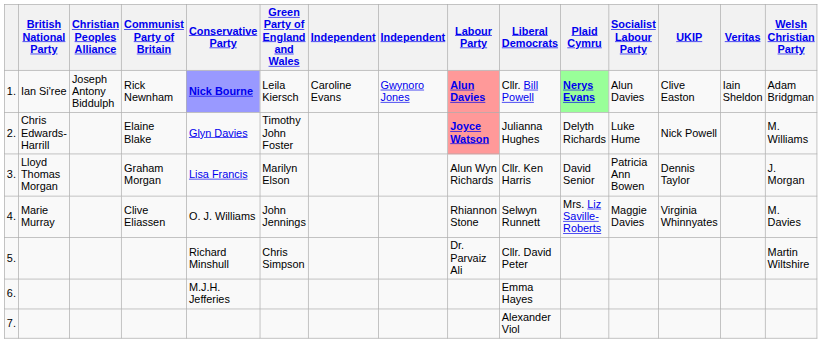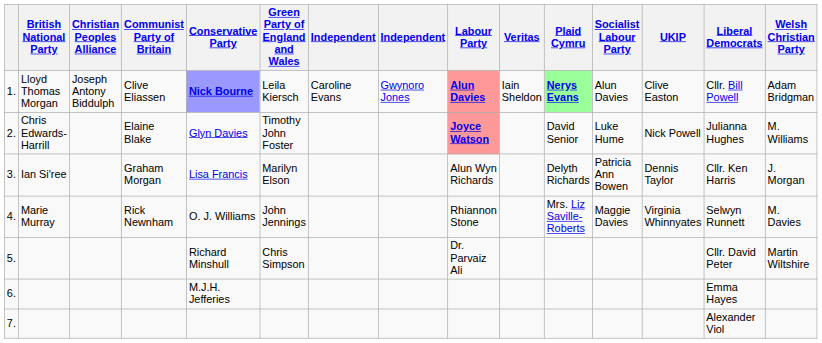 <table class="wikitable">
 <tr>
 <th></th>
 <th><a href='#'>British National Party</a></th>
 <th><a href='#'>Christian Peoples Alliance</a></th>
 <th><a href='#'>Communist Party of Britain</a></th>
 <th><a href='#'>Conservative Party</a></th>
 <th><a href='#'>Green Party of England and Wales</a></th>
 <th><a href='#'>Independent</a></th>
 <th><a href='#'>Independent</a></th>
 <th><a href='#'>Labour Party</a></th>
-<th><a href='#'>Liberal Democrats</a></th>
+<th><a href='#'>Veritas</a></th>
 <th><a href='#'>Plaid Cymru</a></th>
 <th><a href='#'>Socialist Labour Party</a></th>
 <th><a href='#'>UKIP</a></th>
-<th><a href='#'>Veritas</a></th>
+<th><a href='#'>Liberal Democrats</a></th>
 <th><a href='#'>Welsh Christian Party</a></th>
 </tr>
 <tr>
 <td>1.</td>
-<td>Ian Si'ree</td>
+<td>Lloyd Thomas Morgan</td>
 <td>Joseph Antony Biddulph</td>
-<td>Rick Newnham</td>
+<td>Clive Eliassen</td>
 <td style="background: #9999FF"><strong><a href='#'>Nick Bourne</a></strong></td>
 <td>Leila Kiersch</td>
 <td>Caroline Evans</td>
 <td><a href='#'>Gwynoro Jones</a></td>
 <td style="background: #FF9999"><strong><a href='#'>Alun Davies</a></strong></td>
-<td>Cllr. <a href='#'>Bill Powell</a></td>
+<td>Iain Sheldon</td>
 <td style="background: #99FF99"><strong><a href='#'>Nerys Evans</a></strong></td>
 <td>Alun Davies</td>
 <td>Clive Easton</td>
-<td>Iain Sheldon</td>
+<td>Cllr. <a href='#'>Bill Powell</a></td>
 <td>Adam Bridgman</td>
 </tr>
 <tr>
 <td>2.</td>
 <td>Chris Edwards-Harrill</td>
 <td></td>
 <td>Elaine Blake</td>
 <td><a href='#'>Glyn Davies</a></td>
 <td>Timothy John Foster</td>
 <td></td>
 <td></td>
 <td style="background: #FF9999"><strong><a href='#'>Joyce Watson</a></strong></td>
-<td>Julianna Hughes</td>
-<td>Delyth Richards</td>
+<td></td>
+<td>David Senior</td>
 <td>Luke Hume</td>
 <td>Nick Powell</td>
-<td></td>
+<td>Julianna Hughes</td>
 <td>M. Williams</td>
 </tr>
 <tr>
 <td>3.</td>
-<td>Lloyd Thomas Morgan</td>
+<td>Ian Si'ree</td>
 <td></td>
 <td>Graham Morgan</td>
 <td><a href='#'>Lisa Francis</a></td>
 <td>Marilyn Elson</td>
 <td></td>
 <td></td>
 <td>Alun Wyn Richards</td>
-<td>Cllr. Ken Harris</td>
-<td>David Senior</td>
+<td></td>
+<td>Delyth Richards</td>
 <td>Patricia Ann Bowen</td>
 <td>Dennis Taylor</td>
-<td></td>
+<td>Cllr. Ken Harris</td>
 <td>J. Morgan</td>
 </tr>
 <tr>
 <td>4.</td>
 <td>Marie Murray</td>
 <td></td>
-<td>Clive Eliassen</td>
+<td>Rick Newnham</td>
 <td>O. J. Williams</td>
 <td>John Jennings</td>
 <td></td>
 <td></td>
 <td>Rhiannon Stone</td>
-<td>Selwyn Runnett</td>
+<td></td>
 <td>Mrs. <a href='#'>Liz Saville-Roberts</a></td>
 <td>Maggie Davies</td>
 <td>Virginia Whinnyates</td>
-<td></td>
+<td>Selwyn Runnett</td>
 <td>M. Davies</td>
 </tr>
 <tr>
 <td>5.</td>
 <td></td>
 <td></td>
 <td></td>
 <td>Richard Minshull</td>
 <td>Chris Simpson</td>
 <td></td>
 <td></td>
 <td>Dr. Parvaiz Ali</td>
-<td>Cllr. David Peter</td>
 <td></td>
 <td></td>
 <td></td>
 <td></td>
+<td>Cllr. David Peter</td>
 <td>Martin Wiltshire</td>
 </tr>
 <tr>
 <td>6.</td>
 <td></td>
 <td></td>
 <td></td>
 <td>M.J.H. Jefferies</td>
 <td></td>
 <td></td>
 <td></td>
 <td></td>
-<td>Emma Hayes</td>
 <td></td>
 <td></td>
 <td></td>
 <td></td>
+<td>Emma Hayes</td>
 <td></td>
 </tr>
 <tr>
 <td>7.</td>
 <td></td>
 <td></td>
 <td></td>
 <td></td>
 <td></td>
 <td></td>
 <td></td>
 <td></td>
-<td>Alexander Viol</td>
 <td></td>
 <td></td>
 <td></td>
 <td></td>
+<td>Alexander Viol</td>
 <td></td>
 </tr>
 </table>
